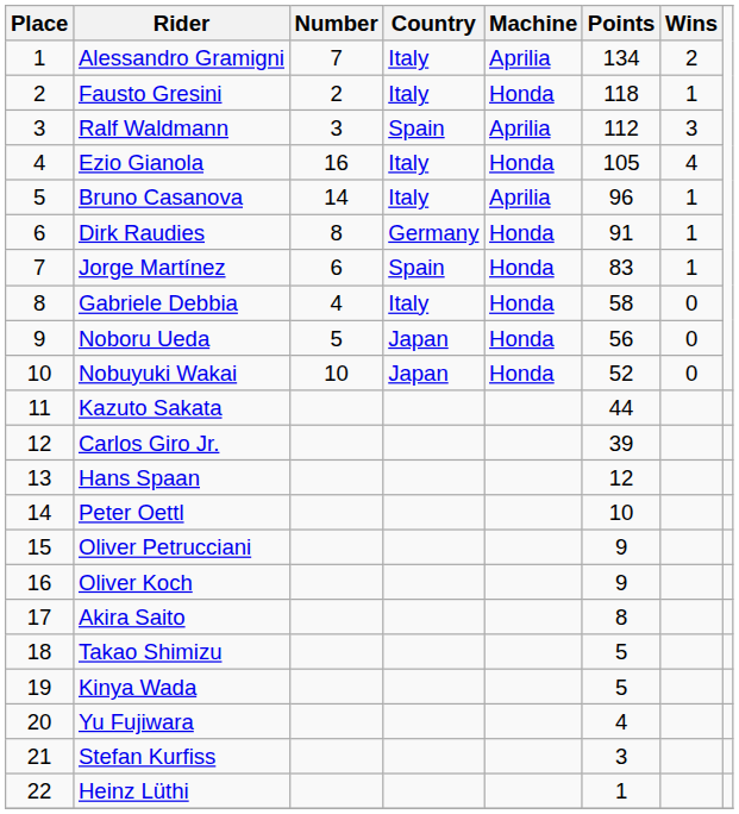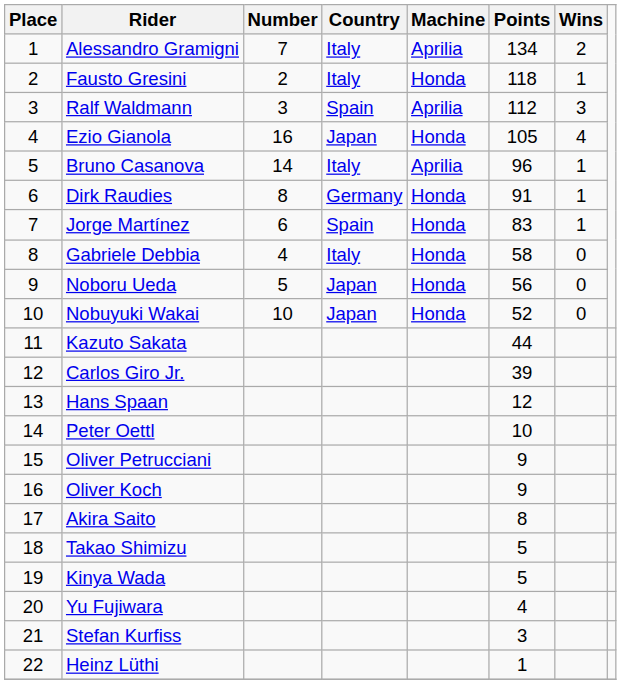 <table class="wikitable" style="font-size: 95%;">
 <tr>
 <th>Place</th>
 <th>Rider</th>
 <th>Number</th>
 <th>Country</th>
 <th>Machine</th>
 <th>Points</th>
 <th>Wins</th>
 </tr>
 <tr>
 <td align="center">1</td>
 <td> <a href='#'>Alessandro Gramigni</a></td>
 <td align="center">7</td>
 <td><a href='#'>Italy</a></td>
 <td><a href='#'>Aprilia</a></td>
 <td align="center">134</td>
 <td align="center">2</td>
 </tr>
 <tr>
 <td align="center">2</td>
 <td> <a href='#'>Fausto Gresini</a></td>
 <td align="center">2</td>
 <td><a href='#'>Italy</a></td>
 <td><a href='#'>Honda</a></td>
 <td align="center">118</td>
 <td align="center">1</td>
 </tr>
 <tr>
 <td align="center">3</td>
 <td> <a href='#'>Ralf Waldmann</a></td>
 <td align="center">3</td>
 <td><a href='#'>Spain</a></td>
 <td><a href='#'>Aprilia</a></td>
 <td align="center">112</td>
 <td align="center">3</td>
 </tr>
 <tr>
 <td align="center">4</td>
 <td> <a href='#'>Ezio Gianola</a></td>
 <td align="center">16</td>
-<td><a href='#'>Italy</a></td>
+<td><a href='#'>Japan</a></td>
 <td><a href='#'>Honda</a></td>
 <td align="center">105</td>
 <td align="center">4</td>
 </tr>
 <tr>
 <td align="center">5</td>
 <td> <a href='#'>Bruno Casanova</a></td>
 <td align="center">14</td>
 <td><a href='#'>Italy</a></td>
 <td><a href='#'>Aprilia</a></td>
 <td align="center">96</td>
 <td align="center">1</td>
 </tr>
 <tr>
 <td align="center">6</td>
 <td> <a href='#'>Dirk Raudies</a></td>
 <td align="center">8</td>
 <td><a href='#'>Germany</a></td>
 <td><a href='#'>Honda</a></td>
 <td align="center">91</td>
 <td align="center">1</td>
 </tr>
 <tr>
 <td align="center">7</td>
 <td> <a href='#'>Jorge Martínez</a></td>
 <td align="center">6</td>
 <td><a href='#'>Spain</a></td>
 <td><a href='#'>Honda</a></td>
 <td align="center">83</td>
 <td align="center">1</td>
 </tr>
 <tr>
 <td align="center">8</td>
 <td> <a href='#'>Gabriele Debbia</a></td>
 <td align="center">4</td>
 <td><a href='#'>Italy</a></td>
 <td><a href='#'>Honda</a></td>
 <td align="center">58</td>
 <td align="center">0</td>
 </tr>
 <tr>
 <td align="center">9</td>
 <td> <a href='#'>Noboru Ueda</a></td>
 <td align="center">5</td>
 <td><a href='#'>Japan</a></td>
 <td><a href='#'>Honda</a></td>
 <td align="center">56</td>
 <td align="center">0</td>
 </tr>
 <tr>
 <td align="center">10</td>
 <td> <a href='#'>Nobuyuki Wakai</a></td>
 <td align="center">10</td>
 <td><a href='#'>Japan</a></td>
 <td><a href='#'>Honda</a></td>
 <td align="center">52</td>
 <td align="center">0</td>
 </tr>
 <tr>
 <td align="center">11</td>
 <td><a href='#'>Kazuto Sakata</a></td>
 <td align="center"></td>
 <td></td>
 <td></td>
 <td align="center">44</td>
 <td></td>
 <td align="center"></td>
 </tr>
 <tr>
 <td align="center">12</td>
 <td><a href='#'>Carlos Giro Jr.</a></td>
 <td align="center"></td>
 <td></td>
 <td></td>
 <td align="center">39</td>
 <td></td>
 <td align="center"></td>
 </tr>
 <tr>
 <td align="center">13</td>
 <td><a href='#'>Hans Spaan</a></td>
 <td align="center"></td>
 <td></td>
 <td></td>
 <td align="center">12</td>
 <td></td>
 <td align="center"></td>
 </tr>
 <tr>
 <td align="center">14</td>
 <td><a href='#'>Peter Oettl</a></td>
 <td align="center"></td>
 <td></td>
 <td></td>
 <td align="center">10</td>
 <td></td>
 <td align="center"></td>
 </tr>
 <tr>
 <td align="center">15</td>
 <td><a href='#'>Oliver Petrucciani</a></td>
 <td align="center"></td>
 <td></td>
 <td></td>
 <td align="center">9</td>
 <td></td>
 <td align="center"></td>
 </tr>
 <tr>
 <td align="center">16</td>
 <td><a href='#'>Oliver Koch</a></td>
 <td align="center"></td>
 <td></td>
 <td></td>
 <td align="center">9</td>
 <td></td>
 <td align="center"></td>
 </tr>
 <tr>
 <td align="center">17</td>
 <td><a href='#'>Akira Saito</a></td>
 <td align="center"></td>
 <td></td>
 <td></td>
 <td align="center">8</td>
 <td></td>
 <td align="center"></td>
 </tr>
 <tr>
 <td align="center">18</td>
 <td><a href='#'>Takao Shimizu</a></td>
 <td align="center"></td>
 <td></td>
 <td></td>
 <td align="center">5</td>
 <td></td>
 <td align="center"></td>
 </tr>
 <tr>
 <td align="center">19</td>
 <td><a href='#'>Kinya Wada</a></td>
 <td align="center"></td>
 <td></td>
 <td></td>
 <td align="center">5</td>
 <td></td>
 <td align="center"></td>
 </tr>
 <tr>
 <td align="center">20</td>
 <td><a href='#'>Yu Fujiwara</a></td>
 <td align="center"></td>
 <td></td>
 <td></td>
 <td align="center">4</td>
 <td></td>
 <td align="center"></td>
 </tr>
 <tr>
 <td align="center">21</td>
 <td><a href='#'>Stefan Kurfiss</a></td>
 <td align="center"></td>
 <td></td>
 <td></td>
 <td align="center">3</td>
 <td></td>
 <td align="center"></td>
 </tr>
 <tr>
 <td align="center">22</td>
 <td><a href='#'>Heinz Lüthi</a></td>
 <td align="center"></td>
 <td></td>
 <td></td>
 <td align="center">1</td>
 <td></td>
 <td align="center"></td>
 </tr>
 <tr>
 </tr>
 </table>
